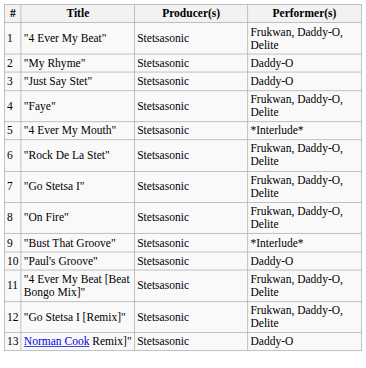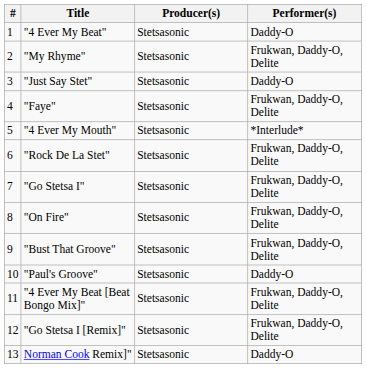 <table class="wikitable">
 <tr>
 <th align="center" width="10">#</th>
 <th align="center" width="150">Title</th>
 <th align="center" width="150">Producer(s)</th>
 <th align="center" width="150">Performer(s)</th>
 </tr>
 <tr>
 <td>1</td>
 <td>"4 Ever My Beat"</td>
 <td>Stetsasonic</td>
-<td>Frukwan, Daddy-O, Delite</td>
+<td>Daddy-O</td>
 </tr>
 <tr>
 <td>2</td>
 <td>"My Rhyme"</td>
 <td>Stetsasonic</td>
-<td>Daddy-O</td>
+<td>Frukwan, Daddy-O, Delite</td>
 </tr>
 <tr>
 <td>3</td>
 <td>"Just Say Stet"</td>
 <td>Stetsasonic</td>
 <td>Daddy-O</td>
 </tr>
 <tr>
 <td>4</td>
 <td>"Faye"</td>
 <td>Stetsasonic</td>
 <td>Frukwan, Daddy-O, Delite</td>
 </tr>
 <tr>
 <td>5</td>
 <td>"4 Ever My Mouth"</td>
 <td>Stetsasonic</td>
 <td>*Interlude*</td>
 </tr>
 <tr>
 <td>6</td>
 <td>"Rock De La Stet"</td>
 <td>Stetsasonic</td>
 <td>Frukwan, Daddy-O, Delite</td>
 </tr>
 <tr>
 <td>7</td>
 <td>"Go Stetsa I"</td>
 <td>Stetsasonic</td>
 <td>Frukwan, Daddy-O, Delite</td>
 </tr>
 <tr>
 <td>8</td>
 <td>"On Fire"</td>
 <td>Stetsasonic</td>
 <td>Frukwan, Daddy-O, Delite</td>
 </tr>
 <tr>
 <td>9</td>
 <td>"Bust That Groove"</td>
 <td>Stetsasonic</td>
-<td>*Interlude*</td>
+<td>Frukwan, Daddy-O, Delite</td>
 </tr>
 <tr>
 <td>10</td>
 <td>"Paul's Groove"</td>
 <td>Stetsasonic</td>
 <td>Daddy-O</td>
 </tr>
 <tr>
 <td>11</td>
 <td>"4 Ever My Beat [Beat Bongo Mix]"</td>
 <td>Stetsasonic</td>
 <td>Frukwan, Daddy-O, Delite</td>
 </tr>
 <tr>
 <td>12</td>
 <td>"Go Stetsa I [Remix]"</td>
 <td>Stetsasonic</td>
 <td>Frukwan, Daddy-O, Delite</td>
 </tr>
 <tr>
 <td>13</td>
 <td><a href='#'>Norman Cook</a> Remix]"</td>
 <td>Stetsasonic</td>
 <td>Daddy-O</td>
 </tr>
 </table>
